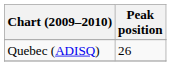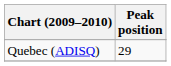 <table class="wikitable sortable">
 <tr>
 <th>Chart (2009–2010)</th>
 <th>Peak<br>position</th>
 </tr>
 <tr>
 </tr>
 <tr>
 </tr>
 <tr>
 </tr>
 <tr>
 </tr>
 <tr>
 </tr>
 <tr>
 </tr>
 <tr>
 </tr>
 <tr>
 </tr>
 <tr>
 <td>Quebec (<a href='#'>ADISQ</a>)</td>
-<td>26</td>
+<td>29</td>
 </tr>
 <tr>
 </tr>
 <tr>
 </tr>
 <tr>
 </tr>
 <tr>
 </tr>
 <tr>
 </tr>
 <tr>
 </tr>
 </table>
